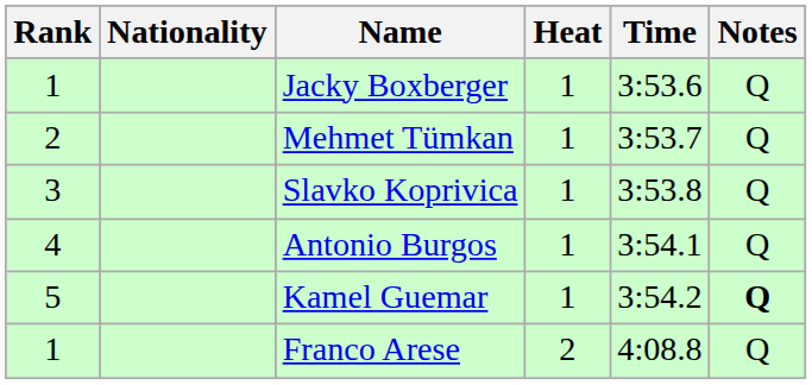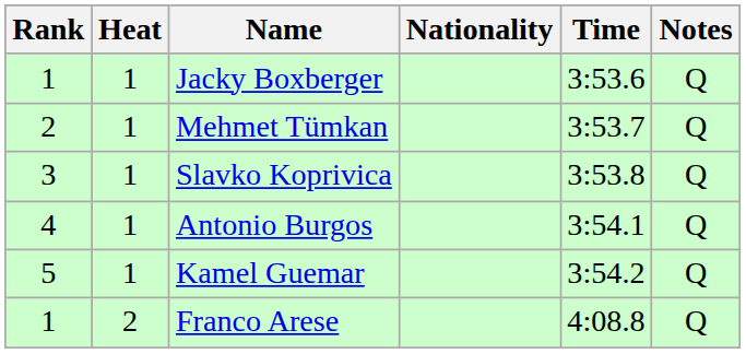 <table class="wikitable sortable" style="text-align:center">
 <tr>
 <th>Rank</th>
+<th>Heat</th>
+<th>Name</th>
 <th>Nationality</th>
-<th>Name</th>
-<th>Heat</th>
 <th>Time</th>
 <th>Notes</th>
 </tr>
 <tr bgcolor=ccffcc>
 <td>1</td>
+<td>1</td>
+<td align=left><a href='#'>Jacky Boxberger</a></td>
 <td align=left></td>
-<td align=left><a href='#'>Jacky Boxberger</a></td>
-<td>1</td>
 <td>3:53.6</td>
 <td>Q</td>
 </tr>
 <tr bgcolor=ccffcc>
 <td>2</td>
+<td>1</td>
+<td align=left><a href='#'>Mehmet Tümkan</a></td>
 <td align=left></td>
-<td align=left><a href='#'>Mehmet Tümkan</a></td>
-<td>1</td>
 <td>3:53.7</td>
 <td>Q</td>
 </tr>
 <tr bgcolor=ccffcc>
 <td>3</td>
+<td>1</td>
+<td align=left><a href='#'>Slavko Koprivica</a></td>
 <td align=left></td>
-<td align=left><a href='#'>Slavko Koprivica</a></td>
-<td>1</td>
 <td>3:53.8</td>
 <td>Q</td>
 </tr>
 <tr bgcolor=ccffcc>
 <td>4</td>
+<td>1</td>
+<td align=left><a href='#'>Antonio Burgos</a></td>
 <td align=left></td>
-<td align=left><a href='#'>Antonio Burgos</a></td>
-<td>1</td>
 <td>3:54.1</td>
 <td>Q</td>
 </tr>
 <tr bgcolor=ccffcc>
 <td>5</td>
+<td>1</td>
+<td align=left><a href='#'>Kamel Guemar</a></td>
 <td align=left></td>
-<td align=left><a href='#'>Kamel Guemar</a></td>
-<td>1</td>
 <td>3:54.2</td>
-<td><strong>Q</strong></td>
+<td>Q</td>
 </tr>
 <tr bgcolor=ccffcc>
 <td>1</td>
+<td>2</td>
+<td align=left><a href='#'>Franco Arese</a></td>
 <td align=left></td>
-<td align=left><a href='#'>Franco Arese</a></td>
-<td>2</td>
 <td>4:08.8</td>
 <td>Q</td>
 </tr>
 </table>
